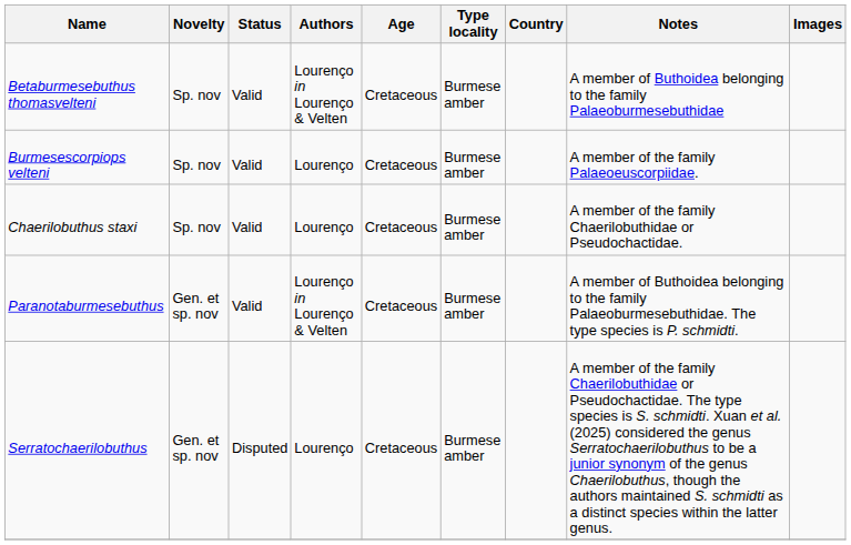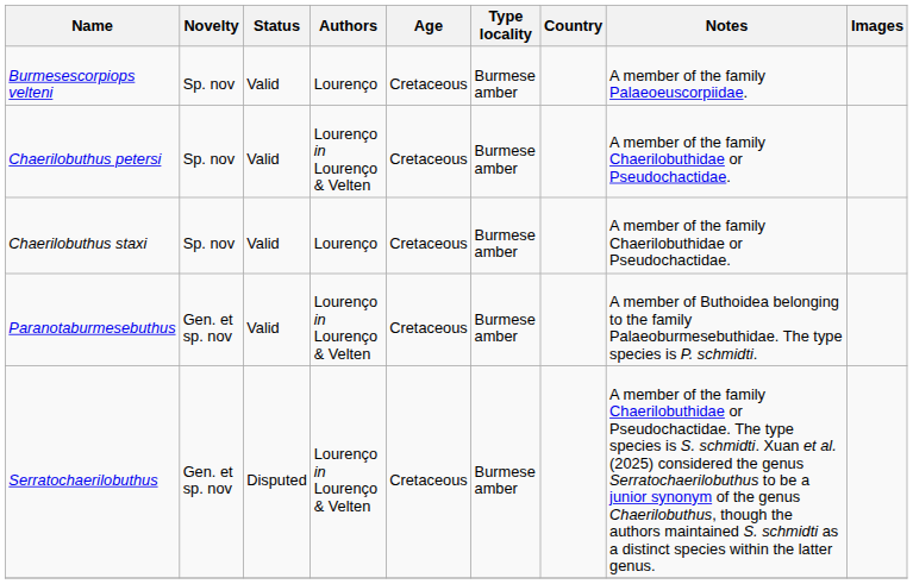 <table class="wikitable sortable" align="center" width="75%">
 <tr>
 <th>Name</th>
 <th>Novelty</th>
 <th>Status</th>
 <th>Authors</th>
 <th>Age</th>
 <th>Type locality</th>
 <th>Country</th>
 <th>Notes</th>
 <th>Images</th>
 </tr>
 <tr>
-<td><br><em><a href='#'>Betaburmesebuthus thomasvelteni</a></em></td>
-<td><br>Sp. nov</td>
-<td><br>Valid</td>
-<td><br>Lourenço <em>in</em> Lourenço & Velten</td>
-<td><br>Cretaceous</td>
-<td><br>Burmese amber</td>
-<td><br></td>
-<td><br>A member of <a href='#'>Buthoidea</a> belonging to the family <a href='#'>Palaeoburmesebuthidae</a></td>
-<td></td>
-</tr>
-<tr>
 <td><br><em><a href='#'>Burmesescorpiops velteni</a></em></td>
 <td><br>Sp. nov</td>
 <td><br>Valid</td>
 <td><br>Lourenço</td>
 <td><br>Cretaceous</td>
 <td><br>Burmese amber</td>
 <td><br></td>
 <td><br>A member of the family <a href='#'>Palaeoeuscorpiidae</a>.</td>
+<td></td>
+</tr>
+<tr>
+<td><br><em><a href='#'>Chaerilobuthus petersi</a></em></td>
+<td><br>Sp. nov</td>
+<td><br>Valid</td>
+<td><br>Lourenço <em>in</em> Lourenço & Velten</td>
+<td><br>Cretaceous</td>
+<td><br>Burmese amber</td>
+<td><br></td>
+<td><br>A member of the family <a href='#'>Chaerilobuthidae</a> or <a href='#'>Pseudochactidae</a>.</td>
 <td></td>
 </tr>
 <tr>
 <td><br><em>Chaerilobuthus staxi</em></td>
 <td><br>Sp. nov</td>
 <td><br>Valid</td>
 <td><br>Lourenço</td>
 <td><br>Cretaceous</td>
 <td><br>Burmese amber</td>
 <td><br></td>
 <td><br>A member of the family Chaerilobuthidae or Pseudochactidae.</td>
 <td></td>
 </tr>
 <tr>
 <td><br><em><a href='#'>Paranotaburmesebuthus</a></em></td>
 <td><br>Gen. et sp. nov</td>
 <td><br>Valid</td>
 <td><br>Lourenço <em>in</em> Lourenço & Velten</td>
 <td><br>Cretaceous</td>
 <td><br>Burmese amber</td>
 <td><br></td>
 <td><br>A member of Buthoidea belonging to the family Palaeoburmesebuthidae. The type species is <em>P. schmidti</em>.</td>
 <td></td>
 </tr>
 <tr>
 <td><br><em><a href='#'>Serratochaerilobuthus</a></em></td>
 <td><br>Gen. et sp. nov</td>
 <td><br>Disputed</td>
-<td><br>Lourenço</td>
+<td><br>Lourenço <em>in</em> Lourenço & Velten</td>
 <td><br>Cretaceous</td>
 <td><br>Burmese amber</td>
 <td><br></td>
 <td><br>A member of the family <a href='#'>Chaerilobuthidae</a> or Pseudochactidae. The type species is <em>S. schmidti</em>. Xuan <em>et al.</em> (2025) considered the genus <em>Serratochaerilobuthus</em> to be a <a href='#'>junior synonym</a> of the genus <em>Chaerilobuthus</em>, though the authors maintained <em>S. schmidti</em> as a distinct species within the latter genus.</td>
 <td></td>
 </tr>
 <tr>
 </tr>
 </table>
